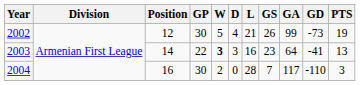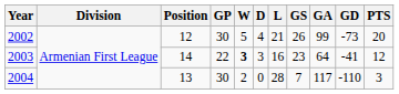 <table class="wikitable"  style="font-size:90%; text-align:center;">
 <tr>
 <th>Year</th>
 <th>Division</th>
 <th>Position</th>
 <th>GP</th>
 <th>W</th>
 <th>D</th>
 <th>L</th>
 <th>GS</th>
 <th>GA</th>
 <th>GD</th>
 <th>PTS</th>
 </tr>
 <tr>
 <td><a href='#'>2002</a></td>
 <td rowspan="3"><a href='#'>Armenian First League</a></td>
 <td>12</td>
 <td>30</td>
 <td>5</td>
 <td>4</td>
 <td>21</td>
 <td>26</td>
 <td>99</td>
 <td>-73</td>
-<td>19</td>
+<td>20</td>
 </tr>
 <tr>
 <td><a href='#'>2003</a></td>
 <td>14</td>
 <td>22</td>
 <td><strong>3</strong></td>
 <td>3</td>
 <td>16</td>
 <td>23</td>
 <td>64</td>
 <td>-41</td>
-<td>13</td>
+<td>12</td>
 </tr>
 <tr>
 <td><a href='#'>2004</a></td>
-<td>16</td>
+<td>13</td>
 <td>30</td>
 <td>2</td>
 <td>0</td>
 <td>28</td>
 <td>7</td>
 <td>117</td>
 <td>-110</td>
 <td>3</td>
 </tr>
 </table>
